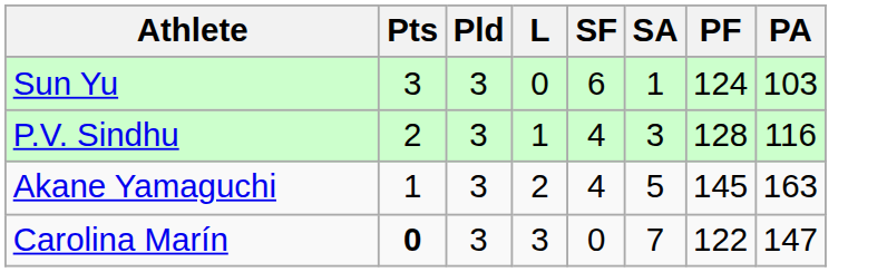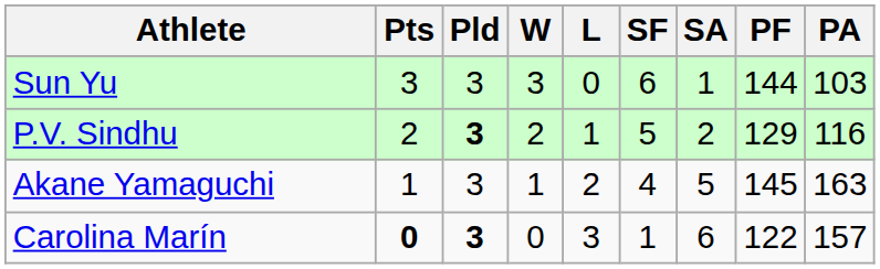 <table class=wikitable style="text-align:center">
 <tr>
 <th width=175>Athlete</th>
 <th width=20>Pts</th>
 <th width=20>Pld</th>
+<th width=20>W</th>
 <th width=20>L</th>
 <th width=20>SF</th>
 <th width=20>SA</th>
 <th width=20>PF</th>
 <th width=20>PA</th>
 </tr>
 <tr bgcolor=ccffcc>
 <td style="text-align:left"> <a href='#'>Sun Yu</a></td>
 <td>3</td>
 <td>3</td>
+<td>3</td>
 <td>0</td>
 <td>6</td>
 <td>1</td>
-<td>124</td>
+<td>144</td>
 <td>103</td>
 </tr>
 <tr bgcolor=ccffcc>
 <td style="text-align:left"> <a href='#'>P.V. Sindhu</a></td>
 <td>2</td>
-<td>3</td>
+<td><strong>3</strong></td>
+<td>2</td>
 <td>1</td>
-<td>4</td>
-<td>3</td>
-<td>128</td>
+<td>5</td>
+<td>2</td>
+<td>129</td>
 <td>116</td>
 </tr>
 <tr bgcolor=>
 <td style="text-align:left"> <a href='#'>Akane Yamaguchi</a></td>
 <td>1</td>
 <td>3</td>
+<td>1</td>
 <td>2</td>
 <td>4</td>
 <td>5</td>
 <td>145</td>
 <td>163</td>
 </tr>
 <tr bgcolor=>
 <td style="text-align:left"> <a href='#'>Carolina Marín</a></td>
 <td><strong>0</strong></td>
+<td><strong>3</strong></td>
+<td>0</td>
 <td>3</td>
-<td>3</td>
-<td>0</td>
-<td>7</td>
+<td>1</td>
+<td>6</td>
 <td>122</td>
-<td>147</td>
+<td>157</td>
 </tr>
 </table>
